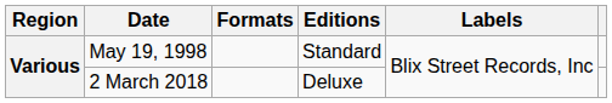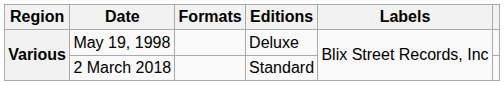 <table class="wikitable plainrowheaders">
 <tr>
 <th scope="col">Region</th>
 <th scope="col">Date</th>
 <th scope="col">Formats</th>
 <th scope="col">Editions</th>
 <th scope="col">Labels</th>
 <th scope="col"></th>
 </tr>
 <tr>
 <th scope="row" rowspan="2">Various</th>
 <td>May 19, 1998</td>
 <td></td>
-<td>Standard</td>
+<td>Deluxe</td>
 <td rowspan="2">Blix Street Records, Inc</td>
 <td style="text-align:center;"></td>
 </tr>
 <tr>
 <td>2 March 2018</td>
 <td></td>
-<td>Deluxe</td>
+<td>Standard</td>
 <td style="text-align:center;"></td>
 </tr>
 <tr>
 </tr>
 </table>
